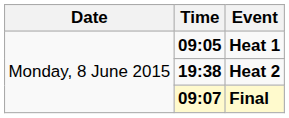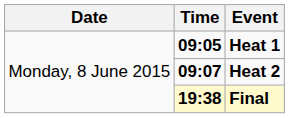 <table class="wikitable">
 <tr>
 <th>Date</th>
 <th>Time</th>
 <th>Event</th>
 </tr>
 <tr>
 <td rowspan="3">Monday, 8 June 2015</td>
 <td><strong>09:05</strong></td>
 <td><strong>Heat 1</strong></td>
 </tr>
 <tr>
-<td><strong>19:38</strong></td>
+<td><strong>09:07</strong></td>
 <td><strong>Heat 2</strong></td>
 </tr>
 <tr style="background-color:lemonchiffon;">
-<td><strong>09:07</strong></td>
+<td><strong>19:38</strong></td>
 <td><strong>Final</strong></td>
 </tr>
 </table>
